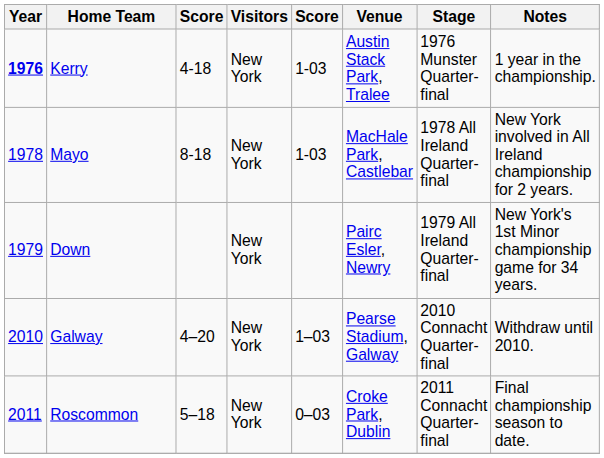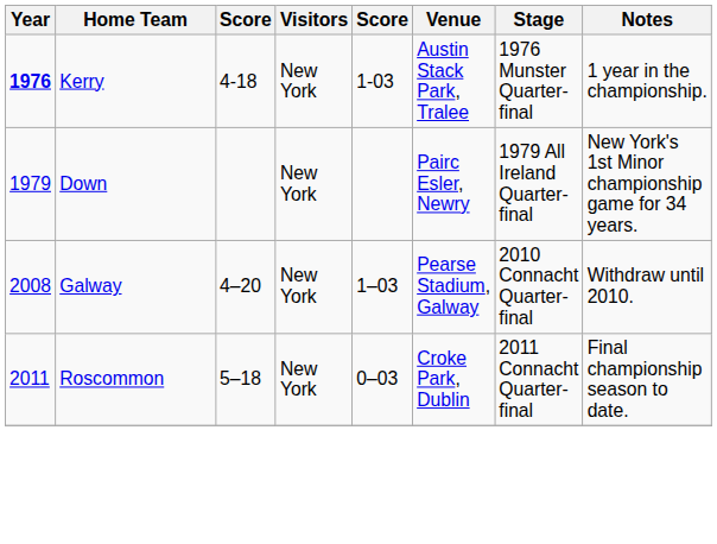 <table class="sortable wikitable" style="width:%;">
 <tr>
 <th>Year</th>
 <th width=150px>Home Team</th>
 <th>Score</th>
 <th>Visitors</th>
 <th scope="col">Score</th>
 <th>Venue</th>
 <th>Stage</th>
 <th>Notes</th>
 </tr>
 <tr>
 <td><strong><a href='#'>1976</a></strong></td>
 <td> <a href='#'>Kerry</a></td>
 <td>4-18</td>
 <td> New York</td>
 <td>1-03</td>
 <td><a href='#'>Austin Stack Park</a>, <a href='#'>Tralee</a></td>
 <td>1976 Munster Quarter-final</td>
 <td>1 year in the championship.</td>
 </tr>
 <tr>
-<td><a href='#'>1978</a></td>
-<td> <a href='#'>Mayo</a></td>
-<td>8-18</td>
-<td> New York</td>
-<td>1-03</td>
-<td><a href='#'>MacHale Park</a>, <a href='#'>Castlebar</a></td>
-<td>1978 All Ireland Quarter-final</td>
-<td>New York involved in All Ireland championship for 2 years.</td>
-</tr>
-<tr>
 <td><a href='#'>1979</a></td>
 <td> <a href='#'>Down</a></td>
 <td></td>
 <td> New York</td>
 <td></td>
 <td><a href='#'>Pairc Esler</a>, <a href='#'>Newry</a></td>
 <td>1979 All Ireland Quarter-final</td>
 <td>New York's 1st Minor championship game for 34 years.</td>
 </tr>
 <tr>
-<td><a href='#'>2010</a></td>
+<td><a href='#'>2008</a></td>
 <td> <a href='#'>Galway</a></td>
 <td>4–20</td>
 <td> New York</td>
 <td>1–03</td>
 <td><a href='#'>Pearse Stadium</a>, <a href='#'>Galway</a></td>
 <td>2010 Connacht Quarter-final</td>
 <td>Withdraw until 2010.</td>
 </tr>
 <tr>
 <td><a href='#'>2011</a></td>
 <td> <a href='#'>Roscommon</a></td>
 <td>5–18</td>
 <td> New York</td>
 <td>0–03</td>
 <td><a href='#'>Croke Park</a>, <a href='#'>Dublin</a></td>
 <td>2011 Connacht Quarter-final</td>
 <td>Final championship season to date.</td>
 </tr>
 <tr>
 </tr>
 </table>
